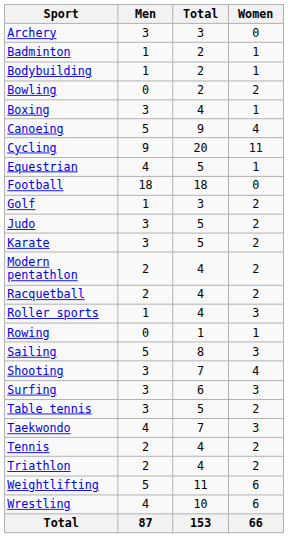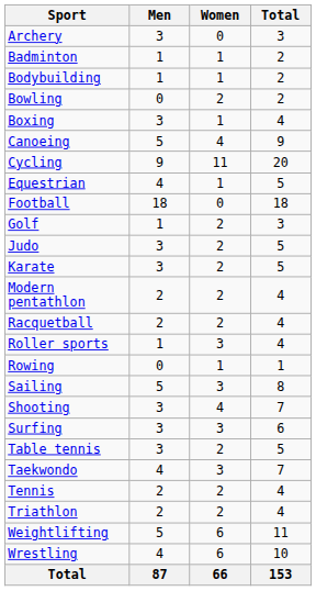 <table class="wikitable sortable" style="text-align:center;">
 <tr>
 <th width=120>Sport</th>
 <th width=55>Men</th>
+<th width=55>Women</th>
 <th width=55>Total</th>
-<th width=55>Women</th>
 </tr>
 <tr>
 <td align=left><a href='#'>Archery</a></td>
 <td>3</td>
+<td>0</td>
 <td>3</td>
-<td>0</td>
 </tr>
 <tr>
 <td align=left><a href='#'>Badminton</a></td>
 <td>1</td>
+<td>1</td>
 <td>2</td>
-<td>1</td>
 </tr>
 <tr>
 <td align=left><a href='#'>Bodybuilding</a></td>
 <td>1</td>
+<td>1</td>
 <td>2</td>
-<td>1</td>
 </tr>
 <tr>
 <td align=left><a href='#'>Bowling</a></td>
 <td>0</td>
 <td>2</td>
 <td>2</td>
 </tr>
 <tr>
 <td align=left><a href='#'>Boxing</a></td>
 <td>3</td>
+<td>1</td>
 <td>4</td>
-<td>1</td>
 </tr>
 <tr>
 <td align=left><a href='#'>Canoeing</a></td>
 <td>5</td>
+<td>4</td>
 <td>9</td>
-<td>4</td>
 </tr>
 <tr>
 <td align=left><a href='#'>Cycling</a></td>
 <td>9</td>
+<td>11</td>
 <td>20</td>
-<td>11</td>
 </tr>
 <tr>
 <td align=left><a href='#'>Equestrian</a></td>
 <td>4</td>
+<td>1</td>
 <td>5</td>
-<td>1</td>
 </tr>
 <tr>
 <td align=left><a href='#'>Football</a></td>
 <td>18</td>
+<td>0</td>
 <td>18</td>
-<td>0</td>
 </tr>
 <tr>
 <td align=left><a href='#'>Golf</a></td>
 <td>1</td>
+<td>2</td>
 <td>3</td>
-<td>2</td>
 </tr>
 <tr>
 <td align=left><a href='#'>Judo</a></td>
 <td>3</td>
+<td>2</td>
 <td>5</td>
-<td>2</td>
 </tr>
 <tr>
 <td align=left><a href='#'>Karate</a></td>
 <td>3</td>
+<td>2</td>
 <td>5</td>
-<td>2</td>
 </tr>
 <tr>
 <td align=left><a href='#'>Modern pentathlon</a></td>
 <td>2</td>
+<td>2</td>
 <td>4</td>
-<td>2</td>
 </tr>
 <tr>
 <td align=left><a href='#'>Racquetball</a></td>
 <td>2</td>
+<td>2</td>
 <td>4</td>
-<td>2</td>
 </tr>
 <tr>
 <td align=left><a href='#'>Roller sports</a></td>
 <td>1</td>
+<td>3</td>
 <td>4</td>
-<td>3</td>
 </tr>
 <tr>
 <td align=left><a href='#'>Rowing</a></td>
 <td>0</td>
 <td>1</td>
 <td>1</td>
 </tr>
 <tr>
 <td align=left><a href='#'>Sailing</a></td>
 <td>5</td>
+<td>3</td>
 <td>8</td>
-<td>3</td>
 </tr>
 <tr>
 <td align=left><a href='#'>Shooting</a></td>
 <td>3</td>
+<td>4</td>
 <td>7</td>
-<td>4</td>
 </tr>
 <tr>
 <td align=left><a href='#'>Surfing</a></td>
 <td>3</td>
+<td>3</td>
 <td>6</td>
-<td>3</td>
 </tr>
 <tr>
 <td align=left><a href='#'>Table tennis</a></td>
 <td>3</td>
+<td>2</td>
 <td>5</td>
-<td>2</td>
 </tr>
 <tr>
 <td align=left><a href='#'>Taekwondo</a></td>
 <td>4</td>
+<td>3</td>
 <td>7</td>
-<td>3</td>
 </tr>
 <tr>
 <td align=left><a href='#'>Tennis</a></td>
 <td>2</td>
+<td>2</td>
 <td>4</td>
-<td>2</td>
 </tr>
 <tr>
 <td align=left><a href='#'>Triathlon</a></td>
 <td>2</td>
+<td>2</td>
 <td>4</td>
-<td>2</td>
 </tr>
 <tr>
 <td align=left><a href='#'>Weightlifting</a></td>
 <td>5</td>
+<td>6</td>
 <td>11</td>
-<td>6</td>
 </tr>
 <tr>
 <td align=left><a href='#'>Wrestling</a></td>
 <td>4</td>
+<td>6</td>
 <td>10</td>
-<td>6</td>
 </tr>
 <tr>
 <th>Total</th>
 <th>87</th>
+<th>66</th>
 <th>153</th>
-<th>66</th>
 </tr>
 </table>
